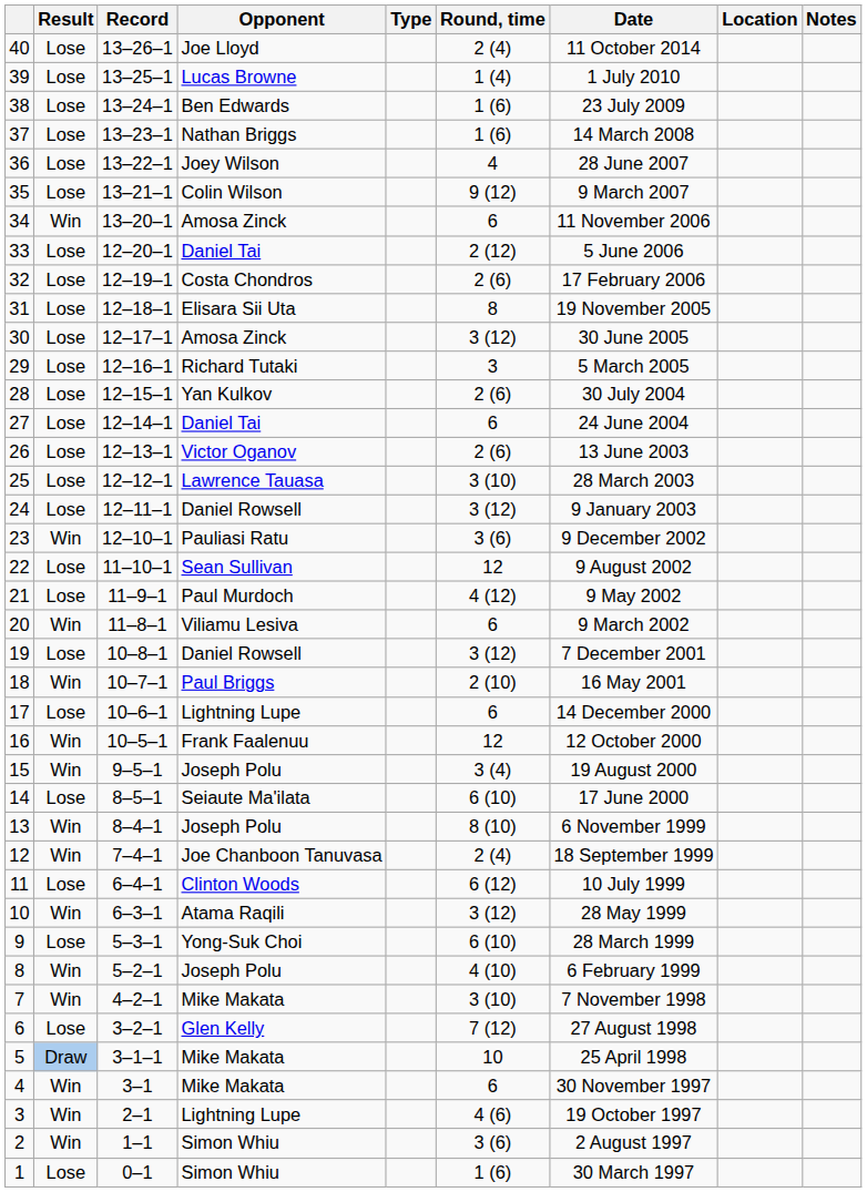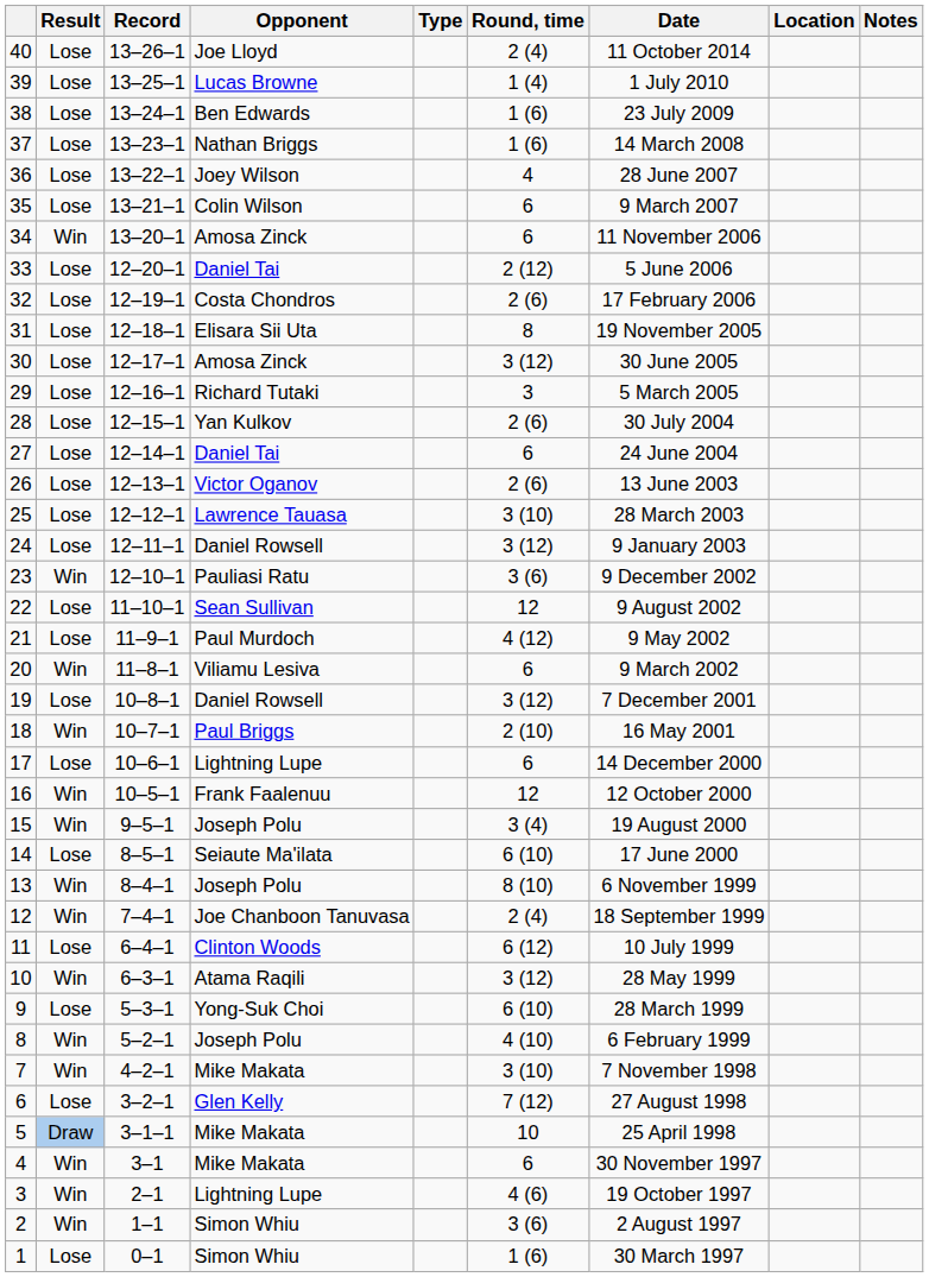 <table class="wikitable" style="text-align:center; font-size:95%">
 <tr>
 <th></th>
 <th>Result</th>
 <th>Record</th>
 <th>Opponent</th>
 <th>Type</th>
 <th>Round, time</th>
 <th>Date</th>
 <th>Location</th>
 <th>Notes</th>
 </tr>
 <tr>
 <td>40</td>
 <td>Lose</td>
 <td>13–26–1</td>
 <td style="text-align:left;"> Joe Lloyd</td>
 <td></td>
 <td>2 (4) </td>
 <td>11 October 2014</td>
 <td style="text-align:left;"> </td>
 <td></td>
 </tr>
 <tr>
 <td>39</td>
 <td>Lose</td>
 <td>13–25–1</td>
 <td style="text-align:left;"> <a href='#'>Lucas Browne</a></td>
 <td></td>
 <td>1 (4) </td>
 <td>1 July 2010</td>
 <td style="text-align:left;"> </td>
 <td></td>
 </tr>
 <tr>
 <td>38</td>
 <td>Lose</td>
 <td>13–24–1</td>
 <td style="text-align:left;"> Ben Edwards</td>
 <td></td>
 <td>1 (6) </td>
 <td>23 July 2009</td>
 <td style="text-align:left;"> </td>
 <td></td>
 </tr>
 <tr>
 <td>37</td>
 <td>Lose</td>
 <td>13–23–1</td>
 <td style="text-align:left;"> Nathan Briggs</td>
 <td></td>
 <td>1 (6) </td>
 <td>14 March 2008</td>
 <td style="text-align:left;"> </td>
 <td></td>
 </tr>
 <tr>
 <td>36</td>
 <td>Lose</td>
 <td>13–22–1</td>
 <td style="text-align:left;"> Joey Wilson</td>
 <td></td>
 <td>4</td>
 <td>28 June 2007</td>
 <td style="text-align:left;"> </td>
 <td></td>
 </tr>
 <tr>
 <td>35</td>
 <td>Lose</td>
 <td>13–21–1</td>
 <td style="text-align:left;"> Colin Wilson</td>
 <td></td>
-<td>9 (12)</td>
+<td>6</td>
 <td>9 March 2007</td>
 <td style="text-align:left;"> </td>
 <td></td>
 </tr>
 <tr>
 <td>34</td>
 <td>Win</td>
 <td>13–20–1</td>
 <td style="text-align:left;"> Amosa Zinck</td>
 <td></td>
 <td>6</td>
 <td>11 November 2006</td>
 <td style="text-align:left;"> </td>
 <td></td>
 </tr>
 <tr>
 <td>33</td>
 <td>Lose</td>
 <td>12–20–1</td>
 <td style="text-align:left;"> <a href='#'>Daniel Tai</a></td>
 <td></td>
 <td>2 (12) </td>
 <td>5 June 2006</td>
 <td style="text-align:left;"> </td>
 <td style="text-align:left;"></td>
 </tr>
 <tr>
 <td>32</td>
 <td>Lose</td>
 <td>12–19–1</td>
 <td style="text-align:left;"> Costa Chondros</td>
 <td></td>
 <td>2 (6) </td>
 <td>17 February 2006</td>
 <td style="text-align:left;"> </td>
 <td></td>
 </tr>
 <tr>
 <td>31</td>
 <td>Lose</td>
 <td>12–18–1</td>
 <td style="text-align:left;"> Elisara Sii Uta</td>
 <td></td>
 <td>8</td>
 <td>19 November 2005</td>
 <td style="text-align:left;"> </td>
 <td></td>
 </tr>
 <tr>
 <td>30</td>
 <td>Lose</td>
 <td>12–17–1</td>
 <td style="text-align:left;"> Amosa Zinck</td>
 <td></td>
 <td>3 (12)</td>
 <td>30 June 2005</td>
 <td style="text-align:left;"> </td>
 <td></td>
 </tr>
 <tr>
 <td>29</td>
 <td>Lose</td>
 <td>12–16–1</td>
 <td style="text-align:left;"> Richard Tutaki</td>
 <td></td>
 <td>3</td>
 <td>5 March 2005</td>
 <td style="text-align:left;"> </td>
 <td style="text-align:left;"></td>
 </tr>
 <tr>
 <td>28</td>
 <td>Lose</td>
 <td>12–15–1</td>
 <td style="text-align:left;"> Yan Kulkov</td>
 <td></td>
 <td>2 (6)</td>
 <td>30 July 2004</td>
 <td style="text-align:left;"> </td>
 <td></td>
 </tr>
 <tr>
 <td>27</td>
 <td>Lose</td>
 <td>12–14–1</td>
 <td style="text-align:left;"> <a href='#'>Daniel Tai</a></td>
 <td></td>
 <td>6</td>
 <td>24 June 2004</td>
 <td style="text-align:left;"> </td>
 <td></td>
 </tr>
 <tr>
 <td>26</td>
 <td>Lose</td>
 <td>12–13–1</td>
 <td style="text-align:left;"> <a href='#'>Victor Oganov</a></td>
 <td></td>
 <td>2 (6)</td>
 <td>13 June 2003</td>
 <td style="text-align:left;"> </td>
 <td></td>
 </tr>
 <tr>
 <td>25</td>
 <td>Lose</td>
 <td>12–12–1</td>
 <td style="text-align:left;"> <a href='#'>Lawrence Tauasa</a></td>
 <td></td>
 <td>3 (10)</td>
 <td>28 March 2003</td>
 <td style="text-align:left;"> </td>
 <td></td>
 </tr>
 <tr>
 <td>24</td>
 <td>Lose</td>
 <td>12–11–1</td>
 <td style="text-align:left;"> Daniel Rowsell</td>
 <td></td>
 <td>3 (12)</td>
 <td>9 January 2003</td>
 <td style="text-align:left;"> </td>
 <td style="text-align:left;"></td>
 </tr>
 <tr>
 <td>23</td>
 <td>Win</td>
 <td>12–10–1</td>
 <td style="text-align:left;"> Pauliasi Ratu</td>
 <td></td>
 <td>3 (6)</td>
 <td>9 December 2002</td>
 <td style="text-align:left;"> </td>
 <td></td>
 </tr>
 <tr>
 <td>22</td>
 <td>Lose</td>
 <td>11–10–1</td>
 <td style="text-align:left;"> <a href='#'>Sean Sullivan</a></td>
 <td></td>
 <td>12</td>
 <td>9 August 2002</td>
 <td style="text-align:left;"> </td>
 <td style="text-align:left;"></td>
 </tr>
 <tr>
 <td>21</td>
 <td>Lose</td>
 <td>11–9–1</td>
 <td style="text-align:left;"> Paul Murdoch</td>
 <td></td>
 <td>4 (12)</td>
 <td>9 May 2002</td>
 <td style="text-align:left;"> </td>
 <td style="text-align:left;"></td>
 </tr>
 <tr>
 <td>20</td>
 <td>Win</td>
 <td>11–8–1</td>
 <td style="text-align:left;"> Viliamu Lesiva</td>
 <td></td>
 <td>6</td>
 <td>9 March 2002</td>
 <td style="text-align:left;"> </td>
 <td></td>
 </tr>
 <tr>
 <td>19</td>
 <td>Lose</td>
 <td>10–8–1</td>
 <td style="text-align:left;"> Daniel Rowsell</td>
 <td></td>
 <td>3 (12)</td>
 <td>7 December 2001</td>
 <td style="text-align:left;"> </td>
 <td style="text-align:left;"></td>
 </tr>
 <tr>
 <td>18</td>
 <td>Win</td>
 <td>10–7–1</td>
 <td style="text-align:left;"> <a href='#'>Paul Briggs</a></td>
 <td></td>
 <td>2 (10)</td>
 <td>16 May 2001</td>
 <td style="text-align:left;"> </td>
 <td></td>
 </tr>
 <tr>
 <td>17</td>
 <td>Lose</td>
 <td>10–6–1</td>
 <td style="text-align:left;"> Lightning Lupe</td>
 <td></td>
 <td>6</td>
 <td>14 December 2000</td>
 <td style="text-align:left;"> </td>
 <td style="text-align:left;"></td>
 </tr>
 <tr>
 <td>16</td>
 <td>Win</td>
 <td>10–5–1</td>
 <td style="text-align:left;"> Frank Faalenuu</td>
 <td></td>
 <td>12</td>
 <td>12 October 2000</td>
 <td style="text-align:left;"> </td>
 <td style="text-align:left;"></td>
 </tr>
 <tr>
 <td>15</td>
 <td>Win</td>
 <td>9–5–1</td>
 <td style="text-align:left;"> Joseph Polu</td>
 <td></td>
 <td>3 (4)</td>
 <td>19 August 2000</td>
 <td style="text-align:left;"> </td>
 <td></td>
 </tr>
 <tr>
 <td>14</td>
 <td>Lose</td>
 <td>8–5–1</td>
 <td style="text-align:left;"> Seiaute Ma'ilata</td>
 <td></td>
 <td>6 (10)</td>
 <td>17 June 2000</td>
 <td style="text-align:left;"> </td>
 <td></td>
 </tr>
 <tr>
 <td>13</td>
 <td>Win</td>
 <td>8–4–1</td>
 <td style="text-align:left;"> Joseph Polu</td>
 <td></td>
 <td>8 (10)</td>
 <td>6 November 1999</td>
 <td style="text-align:left;"> </td>
 <td></td>
 </tr>
 <tr>
 <td>12</td>
 <td>Win</td>
 <td>7–4–1</td>
 <td style="text-align:left;"> Joe Chanboon Tanuvasa</td>
 <td></td>
 <td>2 (4)</td>
 <td>18 September 1999</td>
 <td style="text-align:left;"> </td>
 <td></td>
 </tr>
 <tr>
 <td>11</td>
 <td>Lose</td>
 <td>6–4–1</td>
 <td style="text-align:left;"> <a href='#'>Clinton Woods</a></td>
 <td></td>
 <td>6 (12)</td>
 <td>10 July 1999</td>
 <td style="text-align:left;"> </td>
 <td style="text-align:left;"></td>
 </tr>
 <tr>
 <td>10</td>
 <td>Win</td>
 <td>6–3–1</td>
 <td style="text-align:left;"> Atama Raqili</td>
 <td></td>
 <td>3 (12)</td>
 <td>28 May 1999</td>
 <td style="text-align:left;"> </td>
 <td style="text-align:left;"></td>
 </tr>
 <tr>
 <td>9</td>
 <td>Lose</td>
 <td>5–3–1</td>
 <td style="text-align:left;"> Yong-Suk Choi</td>
 <td></td>
 <td>6 (10)</td>
 <td>28 March 1999</td>
 <td style="text-align:left;"> </td>
 <td></td>
 </tr>
 <tr>
 <td>8</td>
 <td>Win</td>
 <td>5–2–1</td>
 <td style="text-align:left;"> Joseph Polu</td>
 <td></td>
 <td>4 (10)</td>
 <td>6 February 1999</td>
 <td style="text-align:left;"> </td>
 <td></td>
 </tr>
 <tr>
 <td>7</td>
 <td>Win</td>
 <td>4–2–1</td>
 <td style="text-align:left;"> Mike Makata</td>
 <td></td>
 <td>3 (10)</td>
 <td>7 November 1998</td>
 <td style="text-align:left;"> </td>
 <td style="text-align:left;"></td>
 </tr>
 <tr>
 <td>6</td>
 <td>Lose</td>
 <td>3–2–1</td>
 <td style="text-align:left;"> <a href='#'>Glen Kelly</a></td>
 <td></td>
 <td>7 (12)</td>
 <td>27 August 1998</td>
 <td style="text-align:left;"> </td>
 <td style="text-align:left;"></td>
 </tr>
 <tr>
 <td>5</td>
 <td style="background:#abcdef;">Draw</td>
 <td>3–1–1</td>
 <td style="text-align:left;"> Mike Makata</td>
 <td></td>
 <td>10</td>
 <td>25 April 1998</td>
 <td style="text-align:left;"> </td>
 <td></td>
 </tr>
 <tr>
 <td>4</td>
 <td>Win</td>
 <td>3–1</td>
 <td style="text-align:left;"> Mike Makata</td>
 <td></td>
 <td>6</td>
 <td>30 November 1997</td>
 <td style="text-align:left;"> </td>
 <td></td>
 </tr>
 <tr>
 <td>3</td>
 <td>Win</td>
 <td>2–1</td>
 <td style="text-align:left;"> Lightning Lupe</td>
 <td></td>
 <td>4 (6)</td>
 <td>19 October 1997</td>
 <td style="text-align:left;"> </td>
 <td></td>
 </tr>
 <tr>
 <td>2</td>
 <td>Win</td>
 <td>1–1</td>
 <td style="text-align:left;"> Simon Whiu</td>
 <td></td>
 <td>3 (6)</td>
 <td>2 August 1997</td>
 <td style="text-align:left;"> </td>
 <td></td>
 </tr>
 <tr>
 <td>1</td>
 <td>Lose</td>
 <td>0–1</td>
 <td style="text-align:left;"> Simon Whiu</td>
 <td></td>
 <td>1 (6)</td>
 <td>30 March 1997</td>
 <td style="text-align:left;"> </td>
 <td style="text-align:left;"></td>
 </tr>
 </table>
